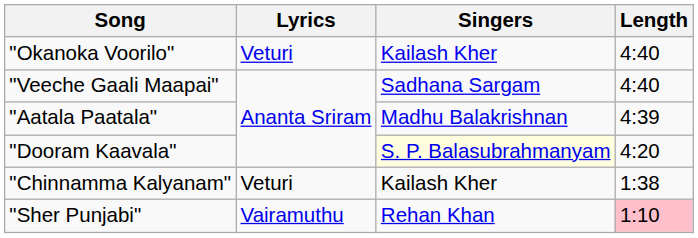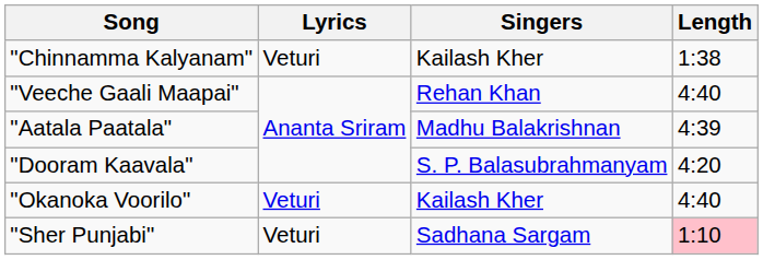 <table class="wikitable">
 <tr>
 <th>Song</th>
 <th>Lyrics</th>
 <th>Singers</th>
 <th>Length</th>
 </tr>
 <tr>
-<td>"Okanoka Voorilo"</td>
-<td><a href='#'>Veturi</a></td>
-<td><a href='#'>Kailash Kher</a></td>
-<td>4:40</td>
+<td>"Chinnamma Kalyanam"</td>
+<td>Veturi</td>
+<td>Kailash Kher</td>
+<td>1:38</td>
 </tr>
 <tr>
 <td>"Veeche Gaali Maapai"</td>
 <td rowspan="3"><a href='#'>Ananta Sriram</a></td>
-<td><a href='#'>Sadhana Sargam</a></td>
+<td><a href='#'>Rehan Khan</a></td>
 <td>4:40</td>
 </tr>
 <tr>
 <td>"Aatala Paatala"</td>
 <td><a href='#'>Madhu Balakrishnan</a></td>
 <td>4:39</td>
 </tr>
 <tr>
 <td>"Dooram Kaavala"</td>
-<td style="background: lightyellow;"><a href='#'>S. P. Balasubrahmanyam</a></td>
+<td><a href='#'>S. P. Balasubrahmanyam</a></td>
 <td>4:20</td>
 </tr>
 <tr>
-<td>"Chinnamma Kalyanam"</td>
-<td>Veturi</td>
-<td>Kailash Kher</td>
-<td>1:38</td>
+<td>"Okanoka Voorilo"</td>
+<td><a href='#'>Veturi</a></td>
+<td><a href='#'>Kailash Kher</a></td>
+<td>4:40</td>
 </tr>
 <tr>
 <td>"Sher Punjabi"</td>
-<td><a href='#'>Vairamuthu</a></td>
-<td><a href='#'>Rehan Khan</a></td>
+<td>Veturi</td>
+<td><a href='#'>Sadhana Sargam</a></td>
 <td style="background: pink;">1:10</td>
 </tr>
 </table>
